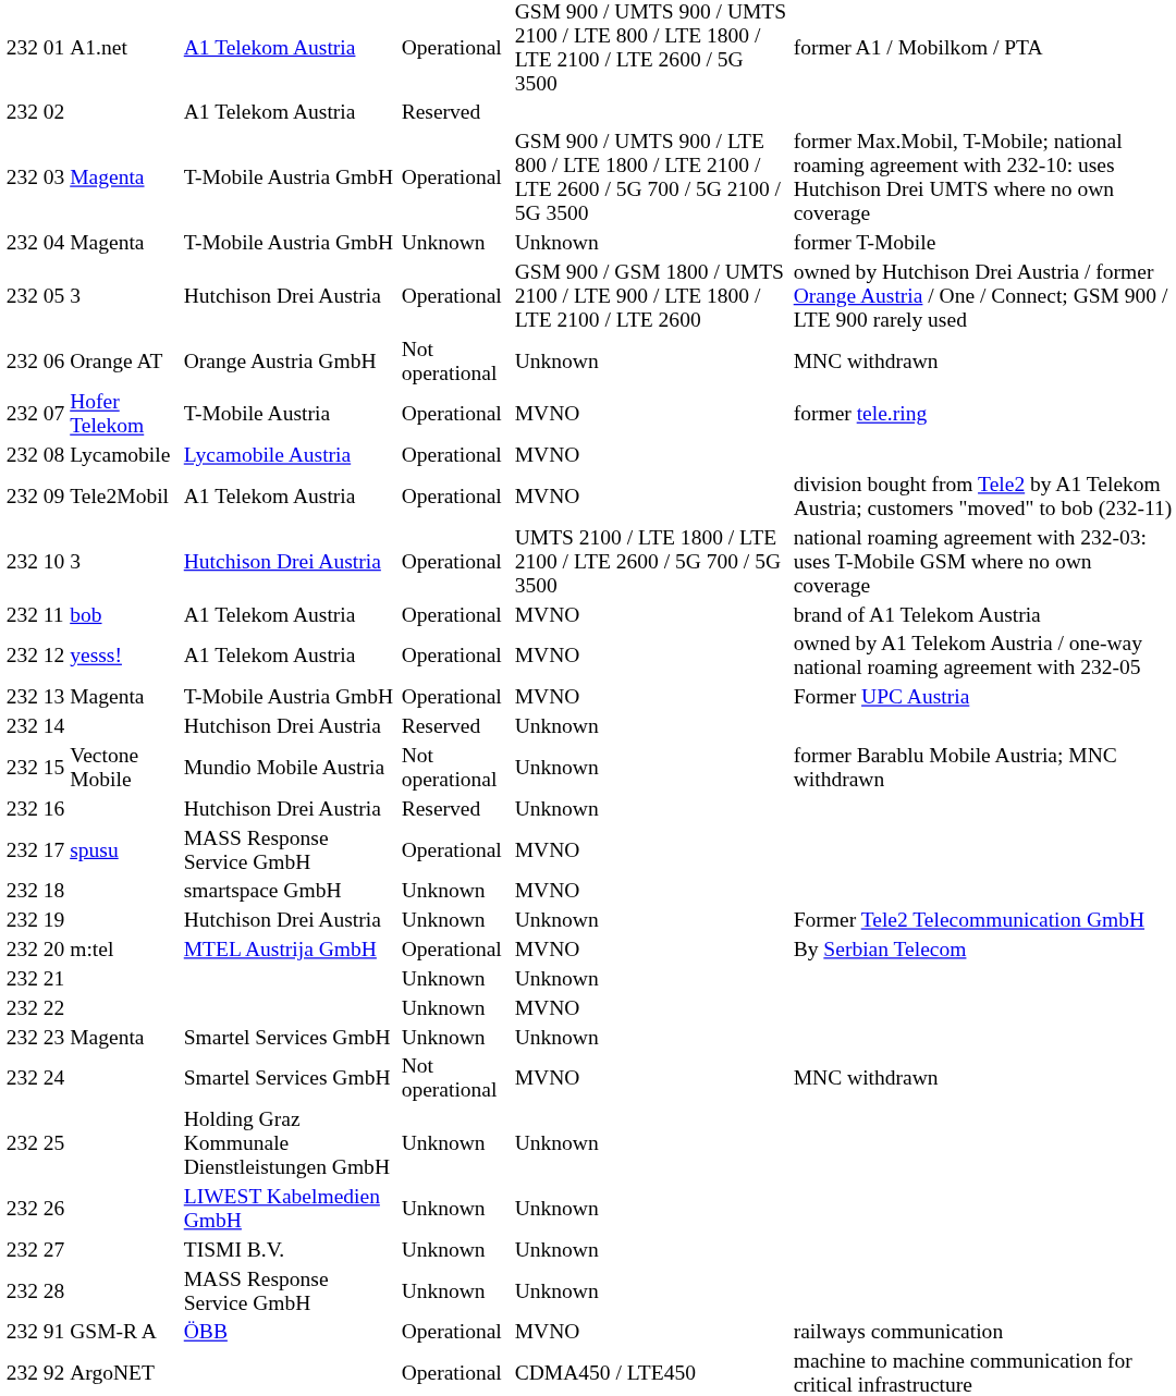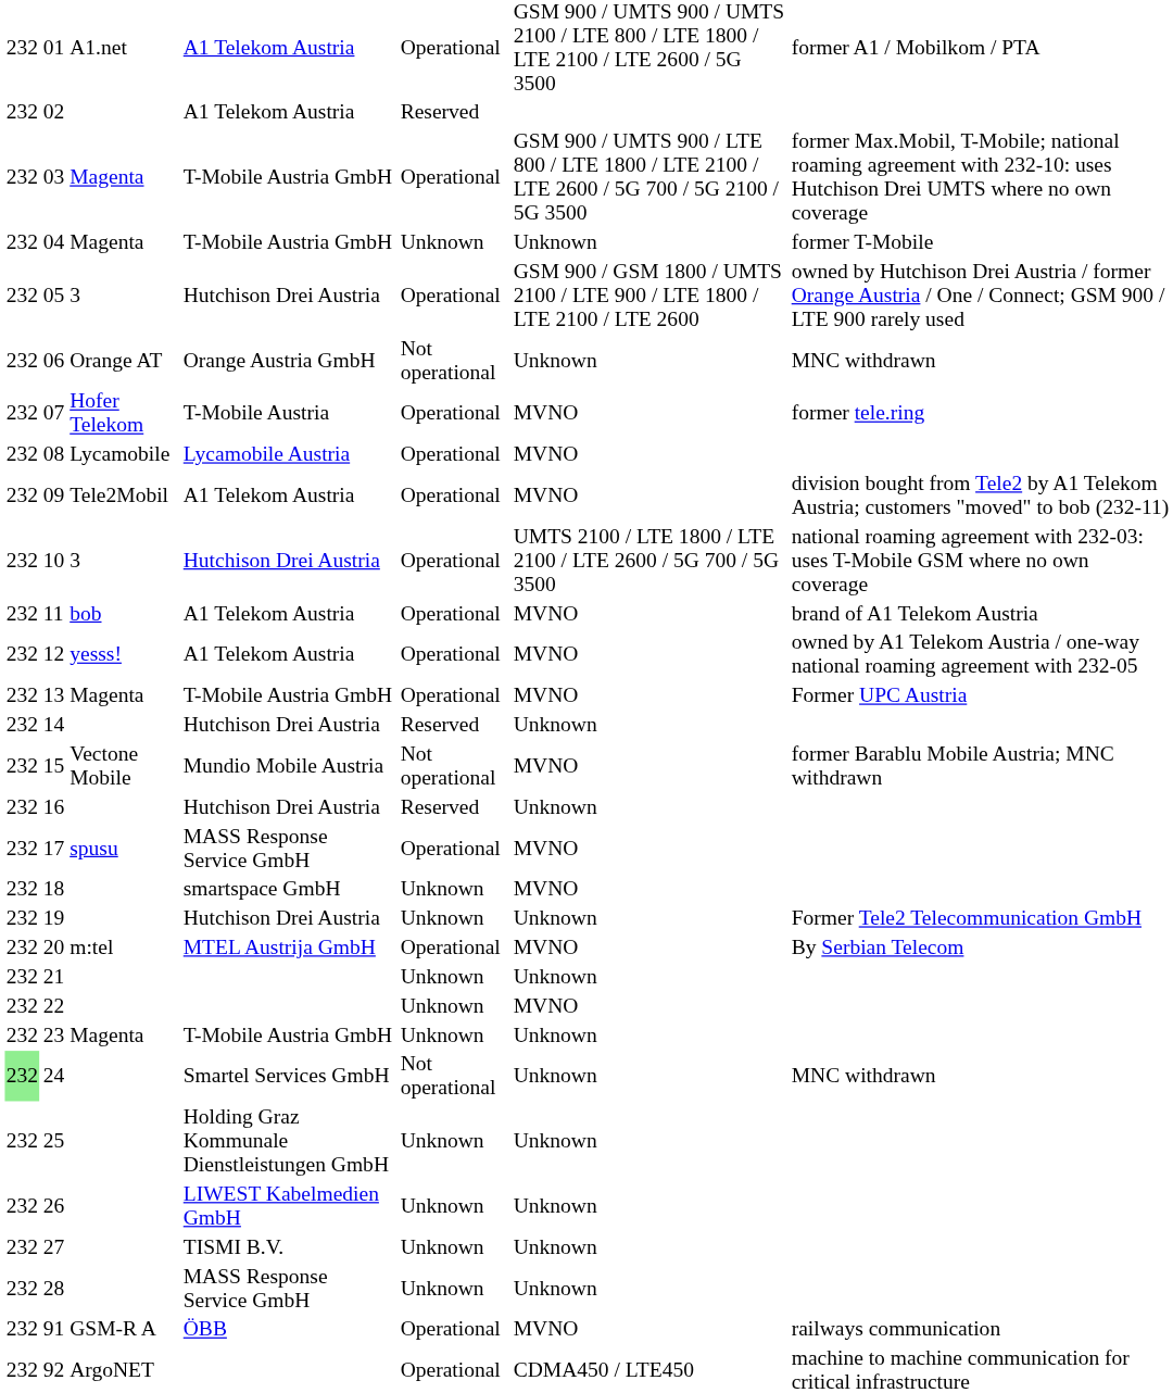 <table>
 <tr>
 <td>232</td>
 <td>01</td>
 <td>A1.net</td>
 <td><a href='#'>A1 Telekom Austria</a></td>
 <td>Operational</td>
 <td>GSM 900 / UMTS 900 / UMTS 2100 / LTE 800 / LTE 1800 / LTE 2100 / LTE 2600 / 5G 3500</td>
 <td>former A1 / Mobilkom / PTA </td>
 </tr>
 <tr>
 <td>232</td>
 <td>02</td>
 <td></td>
 <td>A1 Telekom Austria</td>
 <td>Reserved</td>
 <td></td>
 <td></td>
 </tr>
 <tr>
 <td>232</td>
 <td>03</td>
 <td><a href='#'>Magenta</a></td>
 <td>T-Mobile Austria GmbH</td>
 <td>Operational</td>
 <td>GSM 900 / UMTS 900 / LTE 800 / LTE 1800 / LTE 2100 / LTE 2600 / 5G 700 / 5G 2100 / 5G 3500</td>
 <td>former Max.Mobil, T-Mobile; national roaming agreement with 232-10: uses Hutchison Drei UMTS where no own coverage</td>
 </tr>
 <tr>
 <td>232</td>
 <td>04</td>
 <td>Magenta</td>
 <td>T-Mobile Austria GmbH</td>
 <td>Unknown</td>
 <td>Unknown</td>
 <td>former T-Mobile</td>
 </tr>
 <tr>
 <td>232</td>
 <td>05</td>
 <td>3</td>
 <td>Hutchison Drei Austria</td>
 <td>Operational</td>
 <td>GSM 900 / GSM 1800 / UMTS 2100 / LTE 900 / LTE 1800 / LTE 2100 / LTE 2600</td>
 <td>owned by Hutchison Drei Austria / former <a href='#'>Orange Austria</a> / One / Connect; GSM 900 / LTE 900 rarely used</td>
 </tr>
 <tr>
 <td>232</td>
 <td>06</td>
 <td>Orange AT</td>
 <td>Orange Austria GmbH</td>
 <td>Not operational</td>
 <td>Unknown</td>
 <td>MNC withdrawn</td>
 </tr>
 <tr>
 <td>232</td>
 <td>07</td>
 <td><a href='#'>Hofer Telekom</a></td>
 <td>T-Mobile Austria</td>
 <td>Operational</td>
 <td>MVNO</td>
 <td>former <a href='#'>tele.ring</a></td>
 </tr>
 <tr>
 <td>232</td>
 <td>08</td>
 <td>Lycamobile</td>
 <td><a href='#'>Lycamobile Austria</a></td>
 <td>Operational</td>
 <td>MVNO</td>
 <td></td>
 </tr>
 <tr>
 <td>232</td>
 <td>09</td>
 <td>Tele2Mobil</td>
 <td>A1 Telekom Austria</td>
 <td>Operational</td>
 <td>MVNO</td>
 <td>division bought from <a href='#'>Tele2</a> by A1 Telekom Austria; customers "moved" to bob (232-11)</td>
 </tr>
 <tr>
 <td>232</td>
 <td>10</td>
 <td>3</td>
 <td><a href='#'>Hutchison Drei Austria</a></td>
 <td>Operational</td>
 <td>UMTS 2100 / LTE 1800 / LTE 2100 / LTE 2600 / 5G 700 / 5G 3500</td>
 <td>national roaming agreement with 232-03: uses T-Mobile GSM where no own coverage</td>
 </tr>
 <tr>
 <td>232</td>
 <td>11</td>
 <td><a href='#'>bob</a></td>
 <td>A1 Telekom Austria</td>
 <td>Operational</td>
 <td>MVNO</td>
 <td>brand of A1 Telekom Austria</td>
 </tr>
 <tr>
 <td>232</td>
 <td>12</td>
 <td><a href='#'>yesss!</a></td>
 <td>A1 Telekom Austria</td>
 <td>Operational</td>
 <td>MVNO</td>
 <td>owned by A1 Telekom Austria / one-way national roaming agreement with 232-05</td>
 </tr>
 <tr>
 <td>232</td>
 <td>13</td>
 <td>Magenta</td>
 <td>T-Mobile Austria GmbH</td>
 <td>Operational</td>
 <td>MVNO</td>
 <td>Former <a href='#'>UPC Austria</a></td>
 </tr>
 <tr>
 <td>232</td>
 <td>14</td>
 <td></td>
 <td>Hutchison Drei Austria</td>
 <td>Reserved</td>
 <td>Unknown</td>
 <td></td>
 </tr>
 <tr>
 <td>232</td>
 <td>15</td>
 <td>Vectone Mobile</td>
 <td>Mundio Mobile Austria</td>
 <td>Not operational</td>
-<td>Unknown</td>
+<td>MVNO</td>
 <td>former Barablu Mobile Austria; MNC withdrawn</td>
 </tr>
 <tr>
 <td>232</td>
 <td>16</td>
 <td></td>
 <td>Hutchison Drei Austria</td>
 <td>Reserved</td>
 <td>Unknown</td>
 <td></td>
 </tr>
 <tr>
 <td>232</td>
 <td>17</td>
 <td><a href='#'>spusu</a></td>
 <td>MASS Response Service GmbH</td>
 <td>Operational</td>
 <td>MVNO</td>
 <td></td>
 </tr>
 <tr>
 <td>232</td>
 <td>18</td>
 <td></td>
 <td>smartspace GmbH</td>
 <td>Unknown</td>
 <td>MVNO</td>
 <td></td>
 </tr>
 <tr>
 <td>232</td>
 <td>19</td>
 <td></td>
 <td>Hutchison Drei Austria</td>
 <td>Unknown</td>
 <td>Unknown</td>
 <td>Former <a href='#'>Tele2 Telecommunication GmbH</a></td>
 </tr>
 <tr>
 <td>232</td>
 <td>20</td>
 <td>m:tel</td>
 <td><a href='#'>MTEL Austrija GmbH</a></td>
 <td>Operational</td>
 <td>MVNO</td>
 <td>By <a href='#'>Serbian Telecom</a></td>
 </tr>
 <tr>
 <td>232</td>
 <td>21</td>
 <td></td>
 <td></td>
 <td>Unknown</td>
 <td>Unknown</td>
 <td></td>
 </tr>
 <tr>
 <td>232</td>
 <td>22</td>
 <td></td>
 <td></td>
 <td>Unknown</td>
 <td>MVNO</td>
 <td></td>
 </tr>
 <tr>
 <td>232</td>
 <td>23</td>
 <td>Magenta</td>
-<td>Smartel Services GmbH</td>
+<td>T-Mobile Austria GmbH</td>
 <td>Unknown</td>
 <td>Unknown</td>
 <td></td>
 </tr>
 <tr>
-<td>232</td>
+<td style="background: lightgreen;">232</td>
 <td>24</td>
 <td></td>
 <td>Smartel Services GmbH</td>
 <td>Not operational</td>
-<td>MVNO</td>
+<td>Unknown</td>
 <td>MNC withdrawn</td>
 </tr>
 <tr>
 <td>232</td>
 <td>25</td>
 <td></td>
 <td>Holding Graz Kommunale Dienstleistungen GmbH</td>
 <td>Unknown</td>
 <td>Unknown</td>
 <td></td>
 </tr>
 <tr>
 <td>232</td>
 <td>26</td>
 <td></td>
 <td><a href='#'>LIWEST Kabelmedien GmbH</a></td>
 <td>Unknown</td>
 <td>Unknown</td>
 <td></td>
 </tr>
 <tr>
 <td>232</td>
 <td>27</td>
 <td></td>
 <td>TISMI B.V.</td>
 <td>Unknown</td>
 <td>Unknown</td>
 <td></td>
 </tr>
 <tr>
 <td>232</td>
 <td>28</td>
 <td></td>
 <td>MASS Response Service GmbH</td>
 <td>Unknown</td>
 <td>Unknown</td>
 <td></td>
 </tr>
 <tr>
 <td>232</td>
 <td>91</td>
 <td>GSM-R A</td>
 <td><a href='#'>ÖBB</a></td>
 <td>Operational</td>
 <td>MVNO</td>
 <td>railways communication</td>
 </tr>
 <tr>
 <td>232</td>
 <td>92</td>
 <td>ArgoNET</td>
 <td></td>
 <td>Operational</td>
 <td>CDMA450 / LTE450</td>
 <td>machine to machine communication for critical infrastructure </td>
 </tr>
 </table>
